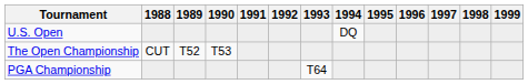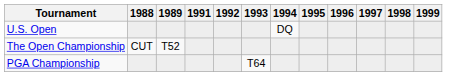 <table class="wikitable" style="font-size:95%;text-align:center;">
 <tr>
 <th>Tournament</th>
 <th>1988</th>
 <th>1989</th>
-<th>1990</th>
 <th>1991</th>
 <th>1992</th>
 <th>1993</th>
 <th>1994</th>
 <th>1995</th>
 <th>1996</th>
 <th>1997</th>
 <th>1998</th>
 <th>1999</th>
 </tr>
 <tr>
 <td align=left><a href='#'>U.S. Open</a></td>
 <td style="background:#eeeeee;"></td>
 <td style="background:#eeeeee;"></td>
 <td style="background:#eeeeee;"></td>
 <td style="background:#eeeeee;"></td>
 <td style="background:#eeeeee;"></td>
-<td style="background:#eeeeee;"></td>
 <td>DQ</td>
 <td style="background:#eeeeee;"></td>
 <td style="background:#eeeeee;"></td>
 <td style="background:#eeeeee;"></td>
 <td style="background:#eeeeee;"></td>
 <td style="background:#eeeeee;"></td>
 </tr>
 <tr>
 <td align=left><a href='#'>The Open Championship</a></td>
 <td>CUT</td>
 <td>T52</td>
-<td>T53</td>
 <td style="background:#eeeeee;"></td>
 <td style="background:#eeeeee;"></td>
 <td style="background:#eeeeee;"></td>
 <td style="background:#eeeeee;"></td>
 <td style="background:#eeeeee;"></td>
 <td style="background:#eeeeee;"></td>
 <td style="background:#eeeeee;"></td>
 <td style="background:#eeeeee;"></td>
 <td style="background:#eeeeee;"></td>
 </tr>
 <tr>
 <td align=left><a href='#'>PGA Championship</a></td>
 <td style="background:#eeeeee;"></td>
 <td style="background:#eeeeee;"></td>
 <td style="background:#eeeeee;"></td>
 <td style="background:#eeeeee;"></td>
-<td style="background:#eeeeee;"></td>
 <td>T64</td>
 <td style="background:#eeeeee;"></td>
 <td style="background:#eeeeee;"></td>
 <td style="background:#eeeeee;"></td>
 <td style="background:#eeeeee;"></td>
 <td style="background:#eeeeee;"></td>
 <td style="background:#eeeeee;"></td>
 </tr>
 </table>
